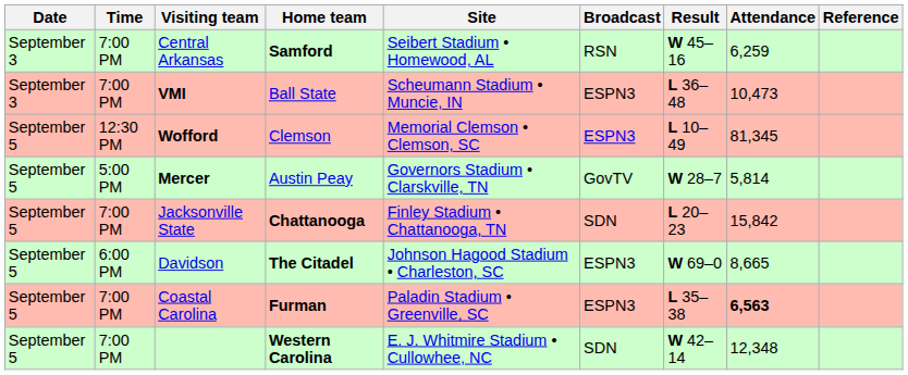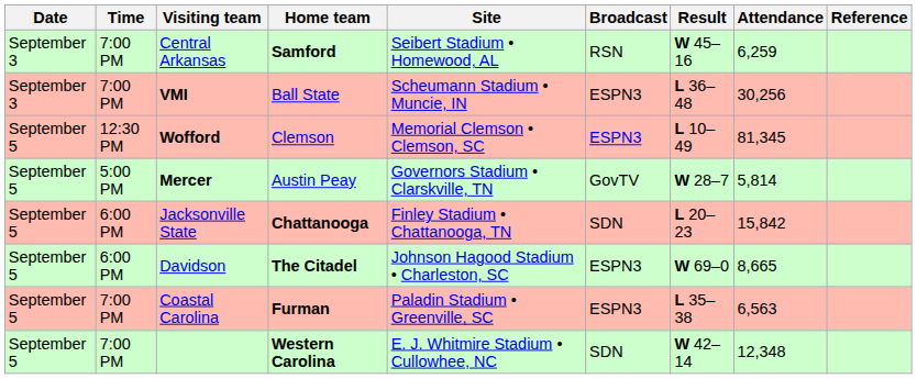 <table class="wikitable" style="font-size:95%;">
 <tr>
 <th>Date</th>
 <th>Time</th>
 <th>Visiting team</th>
 <th>Home team</th>
 <th>Site</th>
 <th>Broadcast</th>
 <th>Result</th>
 <th>Attendance</th>
 <th class="unsortable">Reference</th>
 </tr>
 <tr bgcolor=ccffcc>
 <td>September 3</td>
 <td>7:00 PM</td>
 <td><a href='#'>Central Arkansas</a></td>
 <td><strong>Samford</strong></td>
 <td><a href='#'>Seibert Stadium</a> • <a href='#'>Homewood, AL</a></td>
 <td>RSN</td>
 <td><strong>W</strong> 45–16</td>
 <td>6,259</td>
 <td></td>
 </tr>
 <tr bgcolor=ffbbb>
 <td>September 3</td>
 <td>7:00 PM</td>
 <td><strong>VMI</strong></td>
 <td><a href='#'>Ball State</a></td>
 <td><a href='#'>Scheumann Stadium</a> • <a href='#'>Muncie, IN</a></td>
 <td>ESPN3</td>
 <td><strong>L</strong> 36–48</td>
-<td>10,473</td>
+<td>30,256</td>
 <td></td>
 </tr>
 <tr bgcolor=ffbbb>
 <td>September 5</td>
 <td>12:30 PM</td>
 <td><strong>Wofford</strong></td>
 <td><a href='#'>Clemson</a></td>
 <td><a href='#'>Memorial Clemson</a> • <a href='#'>Clemson, SC</a></td>
 <td><a href='#'>ESPN3</a></td>
 <td><strong>L</strong> 10–49</td>
 <td>81,345</td>
 <td></td>
 </tr>
 <tr bgcolor=ccffcc>
 <td>September 5</td>
 <td>5:00 PM</td>
 <td><strong>Mercer</strong></td>
 <td><a href='#'>Austin Peay</a></td>
 <td><a href='#'>Governors Stadium</a> • <a href='#'>Clarskville, TN</a></td>
 <td>GovTV</td>
 <td><strong>W</strong> 28–7</td>
 <td>5,814</td>
 <td></td>
 </tr>
 <tr bgcolor=ffbbb>
 <td>September 5</td>
-<td>7:00 PM</td>
+<td>6:00 PM</td>
 <td><a href='#'>Jacksonville State</a></td>
 <td><strong>Chattanooga</strong></td>
 <td><a href='#'>Finley Stadium</a> • <a href='#'>Chattanooga, TN</a></td>
 <td>SDN</td>
 <td><strong>L</strong> 20–23</td>
 <td>15,842</td>
 <td></td>
 </tr>
 <tr bgcolor=ccffcc>
 <td>September 5</td>
 <td>6:00 PM</td>
 <td><a href='#'>Davidson</a></td>
 <td><strong>The Citadel</strong></td>
 <td><a href='#'>Johnson Hagood Stadium</a> • <a href='#'>Charleston, SC</a></td>
 <td>ESPN3</td>
 <td><strong>W</strong> 69–0</td>
 <td>8,665</td>
 <td></td>
 </tr>
 <tr bgcolor=ffbbb>
 <td>September 5</td>
 <td>7:00 PM</td>
 <td><a href='#'>Coastal Carolina</a></td>
 <td><strong>Furman</strong></td>
 <td><a href='#'>Paladin Stadium</a> • <a href='#'>Greenville, SC</a></td>
 <td>ESPN3</td>
 <td><strong>L</strong> 35–38</td>
-<td><strong>6,563</strong></td>
+<td>6,563</td>
 <td></td>
 </tr>
 <tr bgcolor=ccffcc>
 <td>September 5</td>
 <td>7:00 PM</td>
 <td></td>
 <td><strong>Western Carolina</strong></td>
 <td><a href='#'>E. J. Whitmire Stadium</a> • <a href='#'>Cullowhee, NC</a></td>
 <td>SDN</td>
 <td><strong>W</strong> 42–14</td>
 <td>12,348</td>
 <td></td>
 </tr>
 </table>
